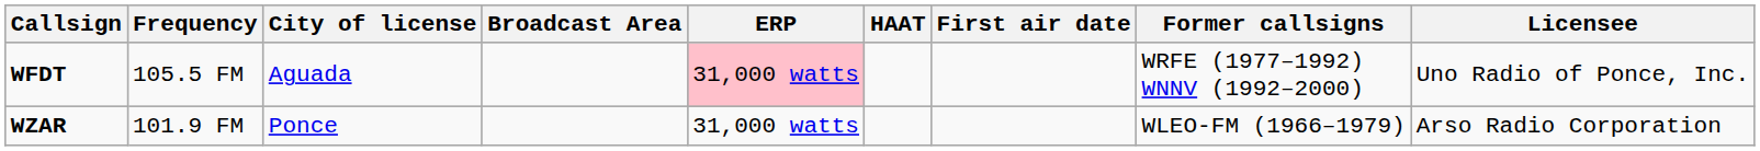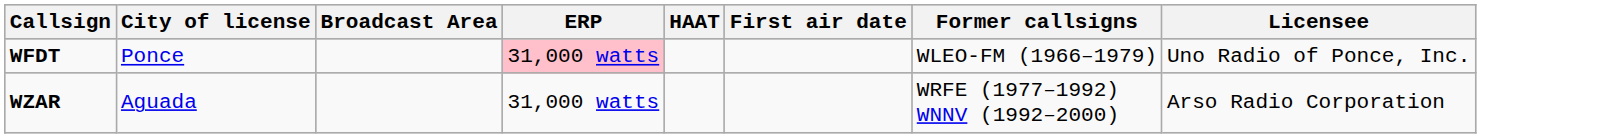 <table class="wikitable">
 <tr>
 <th>Callsign</th>
-<th>Frequency</th>
 <th>City of license</th>
 <th>Broadcast Area</th>
 <th>ERP</th>
 <th>HAAT</th>
 <th>First air date</th>
 <th>Former callsigns</th>
 <th>Licensee</th>
 </tr>
 <tr>
 <td><strong>WFDT</strong></td>
-<td>105.5 FM</td>
-<td><a href='#'>Aguada</a></td>
+<td><a href='#'>Ponce</a></td>
 <td></td>
 <td style="background: pink;">31,000 <a href='#'>watts</a></td>
 <td></td>
 <td></td>
-<td>WRFE (1977–1992)<br><a href='#'>WNNV</a> (1992–2000)</td>
+<td>WLEO-FM (1966–1979)</td>
 <td>Uno Radio of Ponce, Inc.</td>
 </tr>
 <tr>
 <td><strong>WZAR</strong></td>
-<td>101.9 FM</td>
-<td><a href='#'>Ponce</a></td>
+<td><a href='#'>Aguada</a></td>
 <td></td>
 <td>31,000 <a href='#'>watts</a></td>
 <td></td>
 <td></td>
-<td>WLEO-FM (1966–1979)</td>
+<td>WRFE (1977–1992)<br><a href='#'>WNNV</a> (1992–2000)</td>
 <td>Arso Radio Corporation</td>
 </tr>
 </table>
